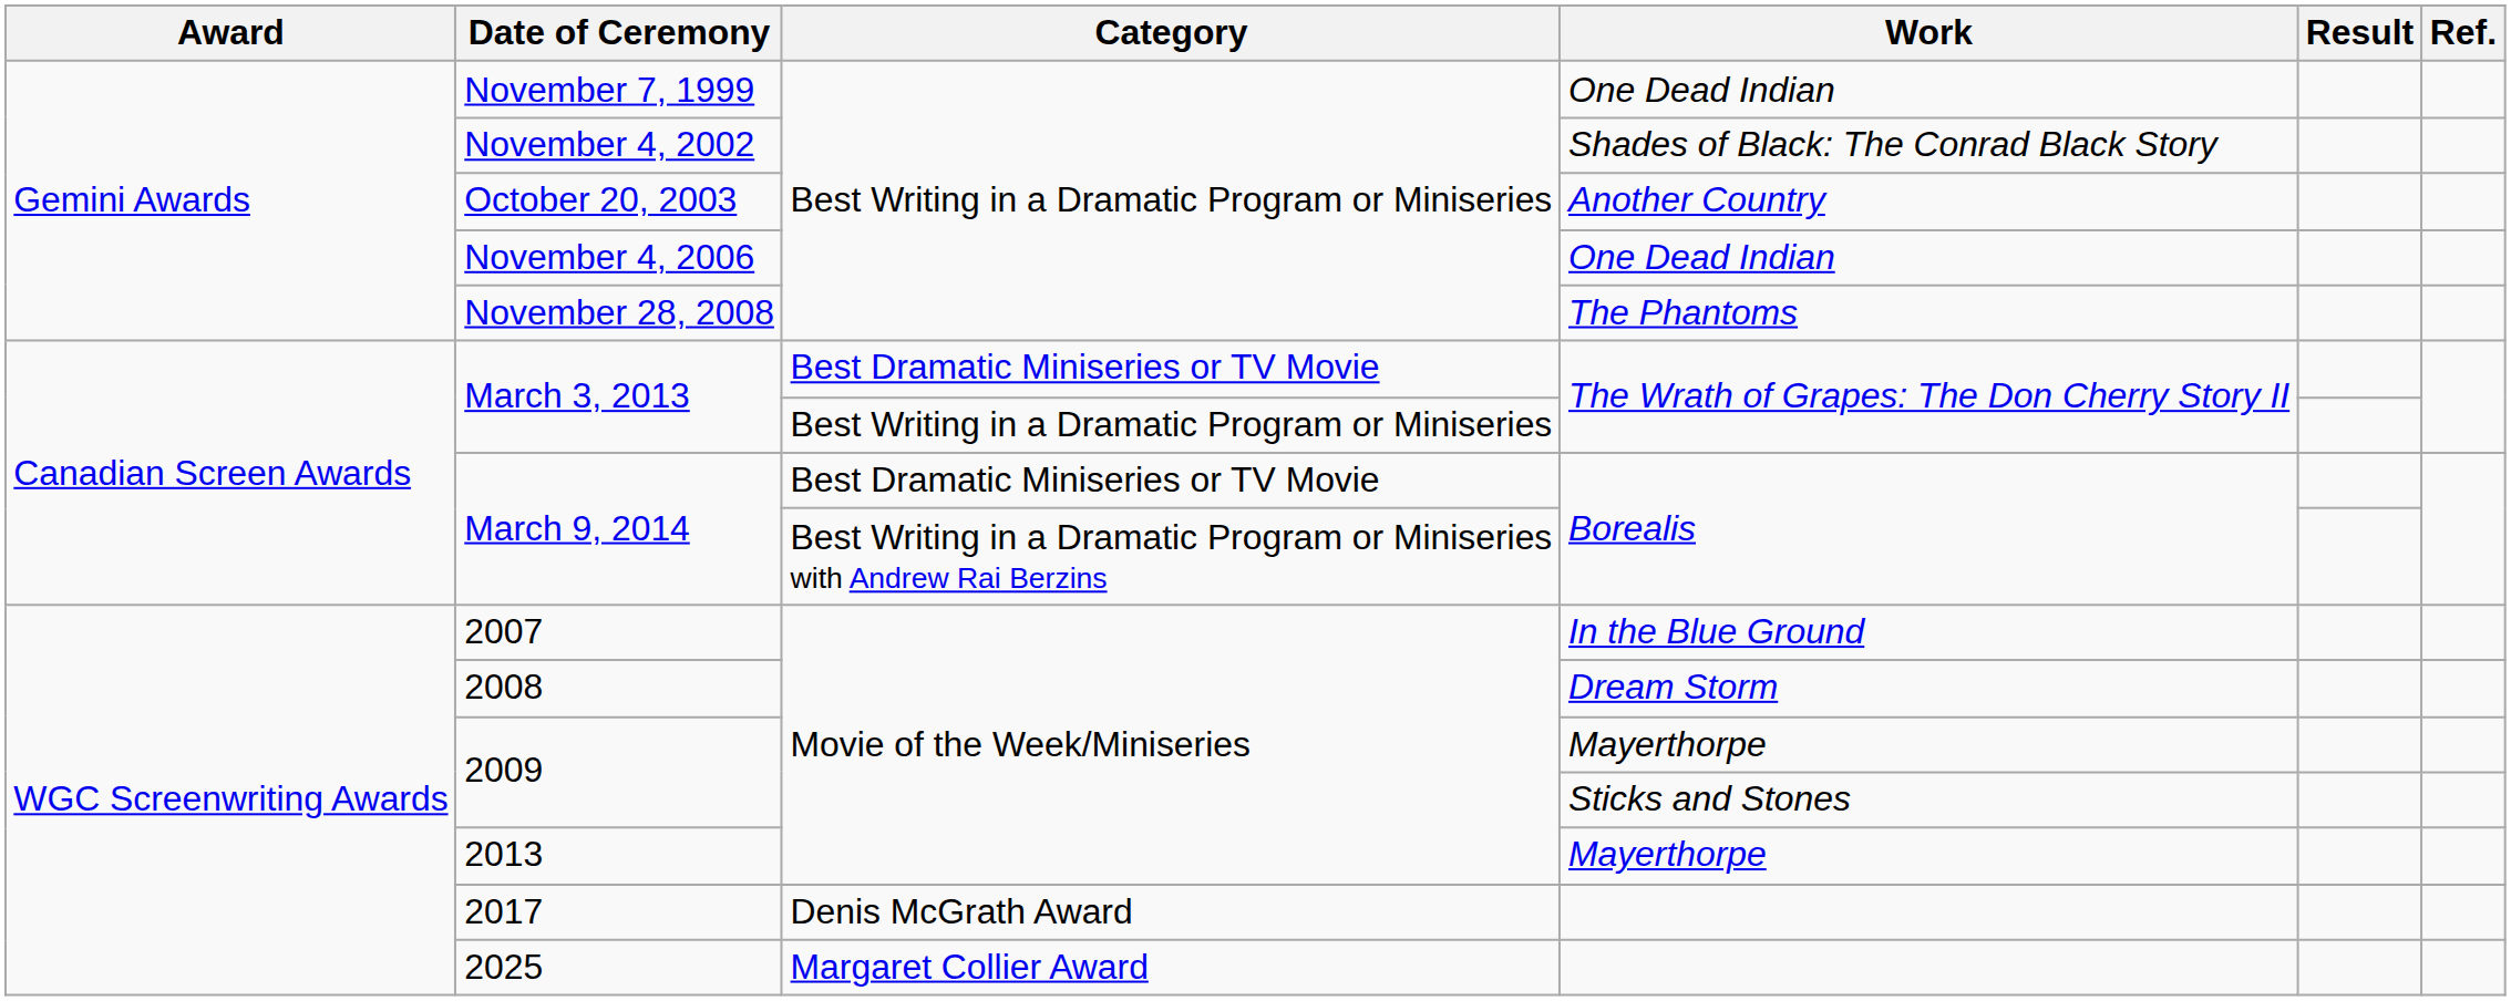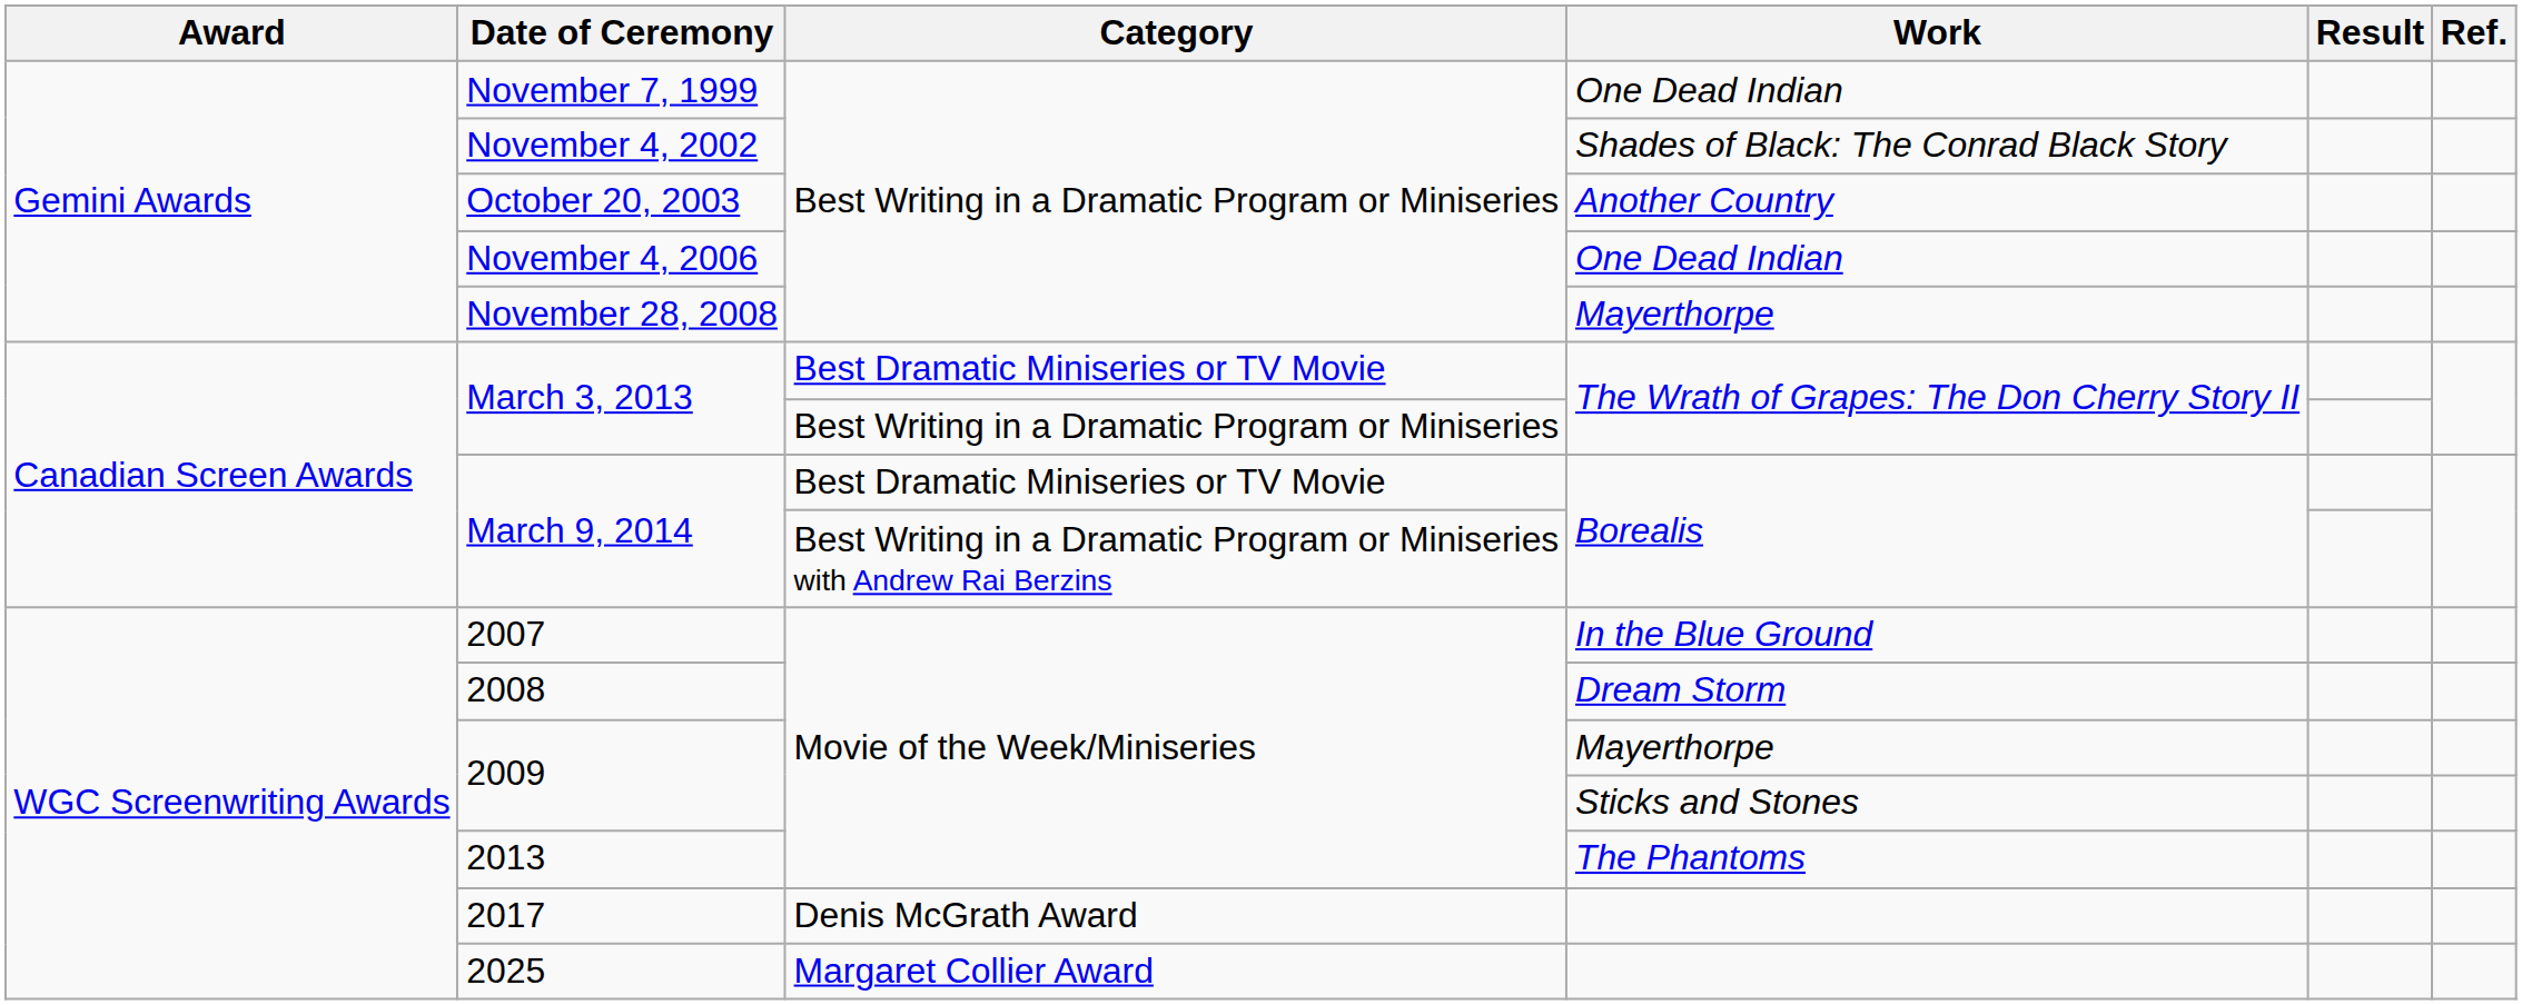 <table class="wikitable">
 <tr>
 <th>Award</th>
 <th>Date of Ceremony</th>
 <th>Category</th>
 <th>Work</th>
 <th>Result</th>
 <th>Ref.</th>
 </tr>
 <tr>
 <td rowspan=5><a href='#'>Gemini Awards</a></td>
 <td><a href='#'>November 7, 1999</a></td>
 <td rowspan=5>Best Writing in a Dramatic Program or Miniseries</td>
 <td><em>One Dead Indian</em></td>
 <td></td>
 <td></td>
 </tr>
 <tr>
 <td><a href='#'>November 4, 2002</a></td>
 <td><em>Shades of Black: The Conrad Black Story</em></td>
 <td></td>
 <td></td>
 </tr>
 <tr>
 <td><a href='#'>October 20, 2003</a></td>
 <td><em><a href='#'>Another Country</a></em></td>
 <td></td>
 <td></td>
 </tr>
 <tr>
 <td><a href='#'>November 4, 2006</a></td>
 <td><em><a href='#'>One Dead Indian</a></em></td>
 <td></td>
 <td></td>
 </tr>
 <tr>
 <td><a href='#'>November 28, 2008</a></td>
-<td><em><a href='#'>The Phantoms</a></em></td>
+<td><em><a href='#'>Mayerthorpe</a></em></td>
 <td></td>
 <td></td>
 </tr>
 <tr>
 <td rowspan=4><a href='#'>Canadian Screen Awards</a></td>
 <td rowspan=2><a href='#'>March 3, 2013</a></td>
 <td><a href='#'>Best Dramatic Miniseries or TV Movie</a></td>
 <td rowspan=2><em><a href='#'>The Wrath of Grapes: The Don Cherry Story II</a></em></td>
 <td></td>
 <td rowspan=2></td>
 </tr>
 <tr>
 <td>Best Writing in a Dramatic Program or Miniseries</td>
 <td></td>
 </tr>
 <tr>
 <td rowspan=2><a href='#'>March 9, 2014</a></td>
 <td>Best Dramatic Miniseries or TV Movie</td>
 <td rowspan=2><em><a href='#'>Borealis</a></em></td>
 <td></td>
 <td rowspan=2></td>
 </tr>
 <tr>
 <td>Best Writing in a Dramatic Program or Miniseries<br><small>with <a href='#'>Andrew Rai Berzins</a></small></td>
 <td></td>
 </tr>
 <tr>
 <td rowspan=7><a href='#'>WGC Screenwriting Awards</a></td>
 <td>2007</td>
 <td rowspan=5>Movie of the Week/Miniseries</td>
 <td><em><a href='#'>In the Blue Ground</a></em></td>
 <td></td>
 <td></td>
 </tr>
 <tr>
 <td>2008</td>
 <td><em><a href='#'>Dream Storm</a></em></td>
 <td></td>
 <td></td>
 </tr>
 <tr>
 <td rowspan=2>2009</td>
 <td><em>Mayerthorpe</em></td>
 <td></td>
 <td></td>
 </tr>
 <tr>
 <td><em>Sticks and Stones</em></td>
 <td></td>
 <td></td>
 </tr>
 <tr>
 <td>2013</td>
-<td><em><a href='#'>Mayerthorpe</a></em></td>
+<td><em><a href='#'>The Phantoms</a></em></td>
 <td></td>
 <td></td>
 </tr>
 <tr>
 <td>2017</td>
 <td>Denis McGrath Award</td>
 <td></td>
 <td></td>
 <td></td>
 </tr>
 <tr>
 <td>2025</td>
 <td><a href='#'>Margaret Collier Award</a></td>
 <td></td>
 <td></td>
 <td></td>
 </tr>
 </table>
